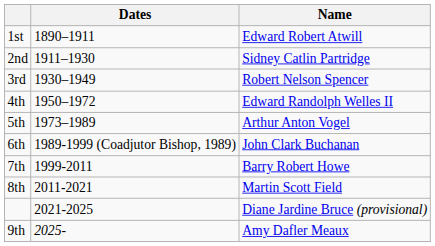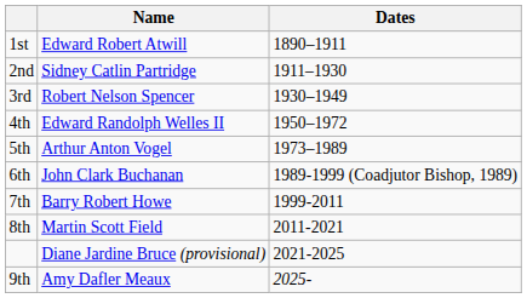 <table class="wikitable">
 <tr>
 <th></th>
+<th>Name</th>
 <th>Dates</th>
-<th>Name</th>
 </tr>
 <tr>
 <td>1st</td>
+<td><a href='#'>Edward Robert Atwill</a></td>
 <td>1890–1911</td>
-<td><a href='#'>Edward Robert Atwill</a></td>
 </tr>
 <tr>
 <td>2nd</td>
+<td><a href='#'>Sidney Catlin Partridge</a></td>
 <td>1911–1930</td>
-<td><a href='#'>Sidney Catlin Partridge</a></td>
 </tr>
 <tr>
 <td>3rd</td>
+<td><a href='#'>Robert Nelson Spencer</a></td>
 <td>1930–1949</td>
-<td><a href='#'>Robert Nelson Spencer</a></td>
 </tr>
 <tr>
 <td>4th</td>
+<td><a href='#'>Edward Randolph Welles II</a></td>
 <td>1950–1972</td>
-<td><a href='#'>Edward Randolph Welles II</a></td>
 </tr>
 <tr>
 <td>5th</td>
+<td><a href='#'>Arthur Anton Vogel</a></td>
 <td>1973–1989</td>
-<td><a href='#'>Arthur Anton Vogel</a></td>
 </tr>
 <tr>
 <td>6th</td>
+<td><a href='#'>John Clark Buchanan</a></td>
 <td>1989-1999 (Coadjutor Bishop, 1989)</td>
-<td><a href='#'>John Clark Buchanan</a></td>
 </tr>
 <tr>
 <td>7th</td>
+<td><a href='#'>Barry Robert Howe</a></td>
 <td>1999-2011</td>
-<td><a href='#'>Barry Robert Howe</a></td>
 </tr>
 <tr>
 <td>8th</td>
+<td><a href='#'>Martin Scott Field</a></td>
 <td>2011-2021</td>
-<td><a href='#'>Martin Scott Field</a></td>
 </tr>
 <tr>
 <td></td>
+<td><a href='#'>Diane Jardine Bruce</a> <em>(provisional)</em></td>
 <td>2021-2025</td>
-<td><a href='#'>Diane Jardine Bruce</a> <em>(provisional)</em></td>
 </tr>
 <tr>
 <td>9th</td>
+<td><a href='#'>Amy Dafler Meaux</a></td>
 <td><em>2025-</em></td>
-<td><a href='#'>Amy Dafler Meaux</a></td>
 </tr>
 </table>
